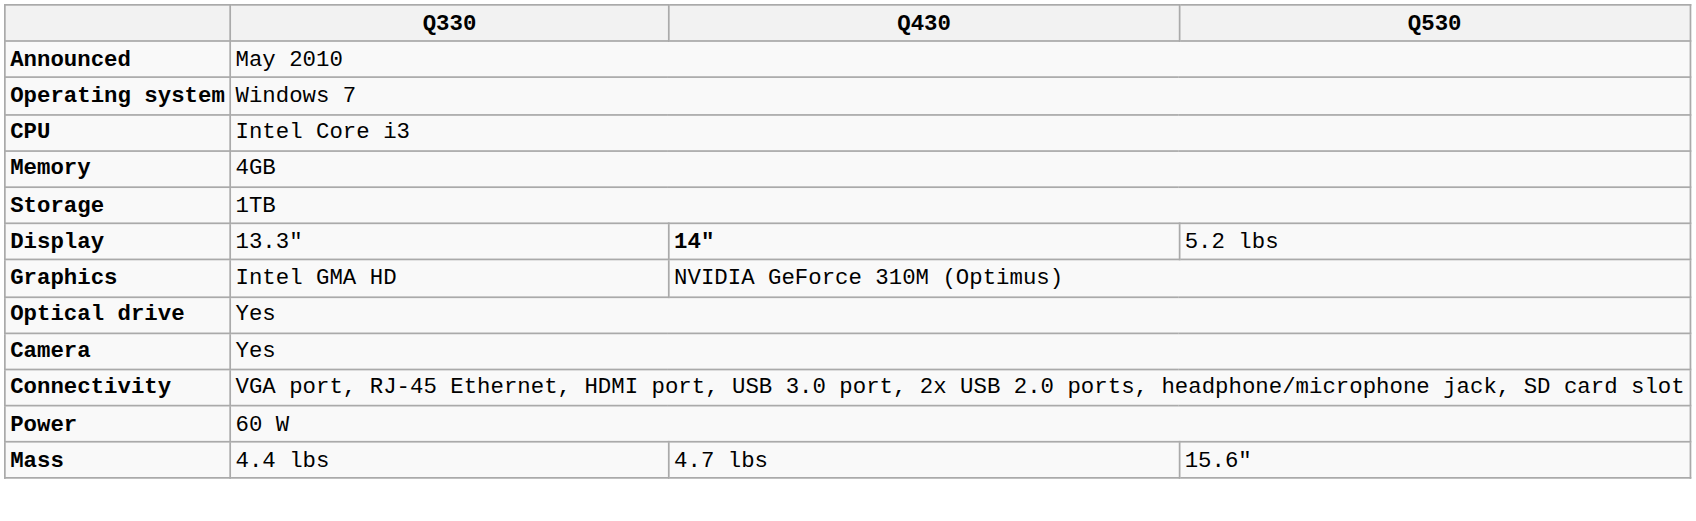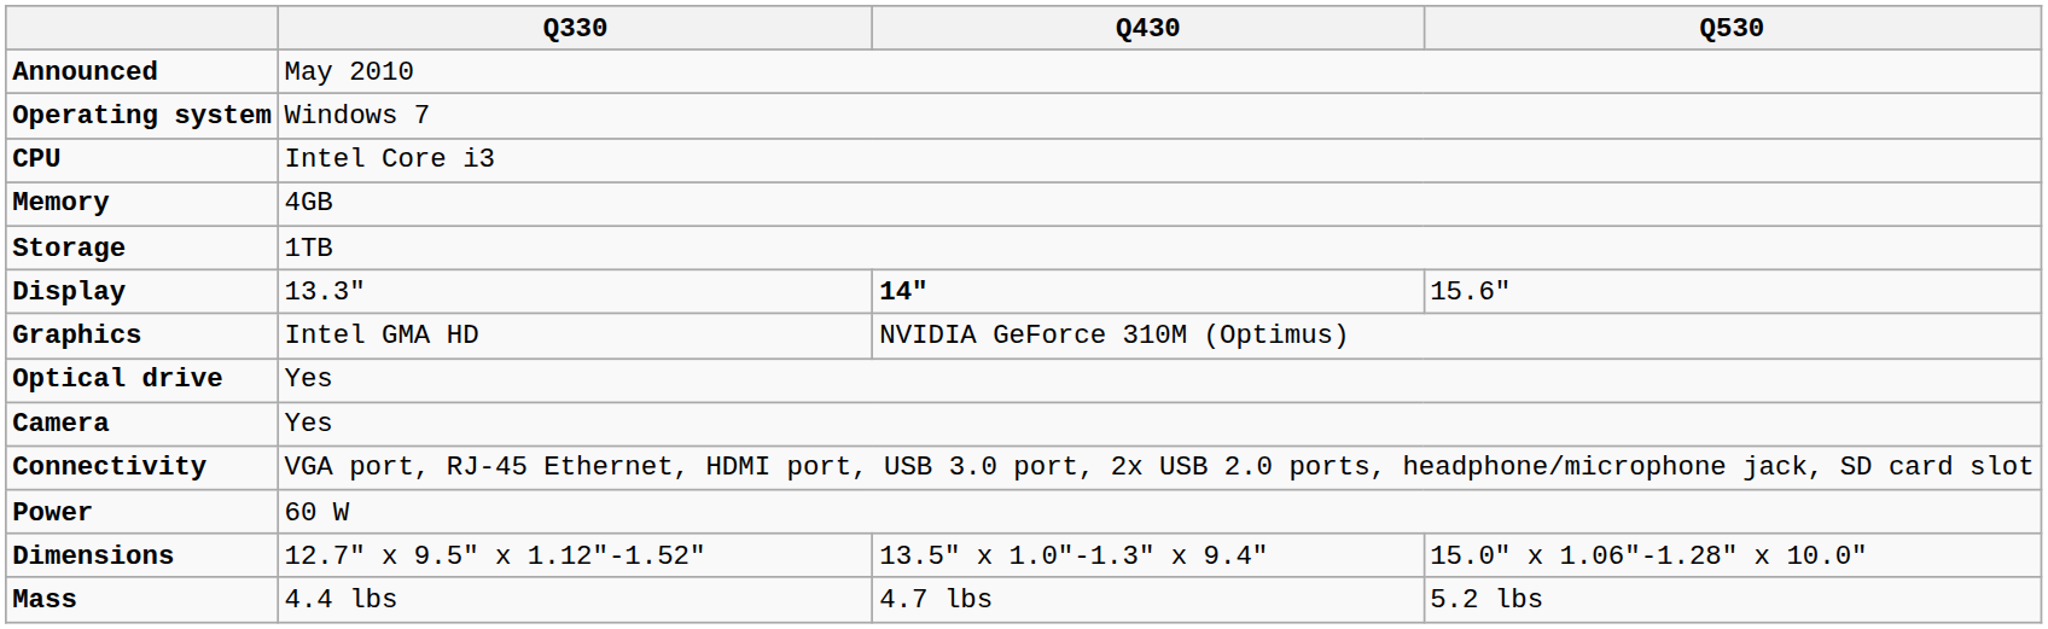 <table class="wikitable">
 <tr>
 <th></th>
 <th>Q330</th>
 <th>Q430</th>
 <th>Q530</th>
 </tr>
 <tr>
 <td><strong>Announced</strong></td>
 <td colspan="3">May 2010</td>
 </tr>
 <tr>
 <td><strong>Operating system</strong></td>
 <td colspan="3">Windows 7</td>
 </tr>
 <tr>
 <td><strong>CPU</strong></td>
 <td colspan="3">Intel Core i3</td>
 </tr>
 <tr>
 <td><strong>Memory</strong></td>
 <td colspan="3">4GB</td>
 </tr>
 <tr>
 <td><strong>Storage</strong></td>
 <td colspan="3">1TB</td>
 </tr>
 <tr>
 <td><strong>Display</strong></td>
 <td>13.3"</td>
 <td><strong>14"</strong></td>
-<td>5.2 lbs</td>
+<td>15.6"</td>
 </tr>
 <tr>
 <td><strong>Graphics</strong></td>
 <td>Intel GMA HD</td>
 <td colspan="2">NVIDIA GeForce 310M (Optimus)</td>
 </tr>
 <tr>
 <td><strong>Optical drive</strong></td>
 <td colspan="3">Yes</td>
 </tr>
 <tr>
 <td><strong>Camera</strong></td>
 <td colspan="3">Yes</td>
 </tr>
 <tr>
 <td><strong>Connectivity</strong></td>
 <td colspan="3">VGA port, RJ-45 Ethernet, HDMI port, USB 3.0 port, 2x USB 2.0 ports, headphone/microphone jack, SD card slot</td>
 </tr>
 <tr>
 <td><strong>Power</strong></td>
 <td colspan="3">60 W</td>
 </tr>
 <tr>
+<td><strong>Dimensions</strong></td>
+<td>12.7" x 9.5" x 1.12"-1.52"</td>
+<td>13.5" x 1.0"-1.3" x 9.4"</td>
+<td>15.0" x 1.06"-1.28" x 10.0"</td>
+</tr>
+<tr>
 <td><strong>Mass</strong></td>
 <td>4.4 lbs</td>
 <td>4.7 lbs</td>
-<td>15.6"</td>
+<td>5.2 lbs</td>
 </tr>
 </table>
